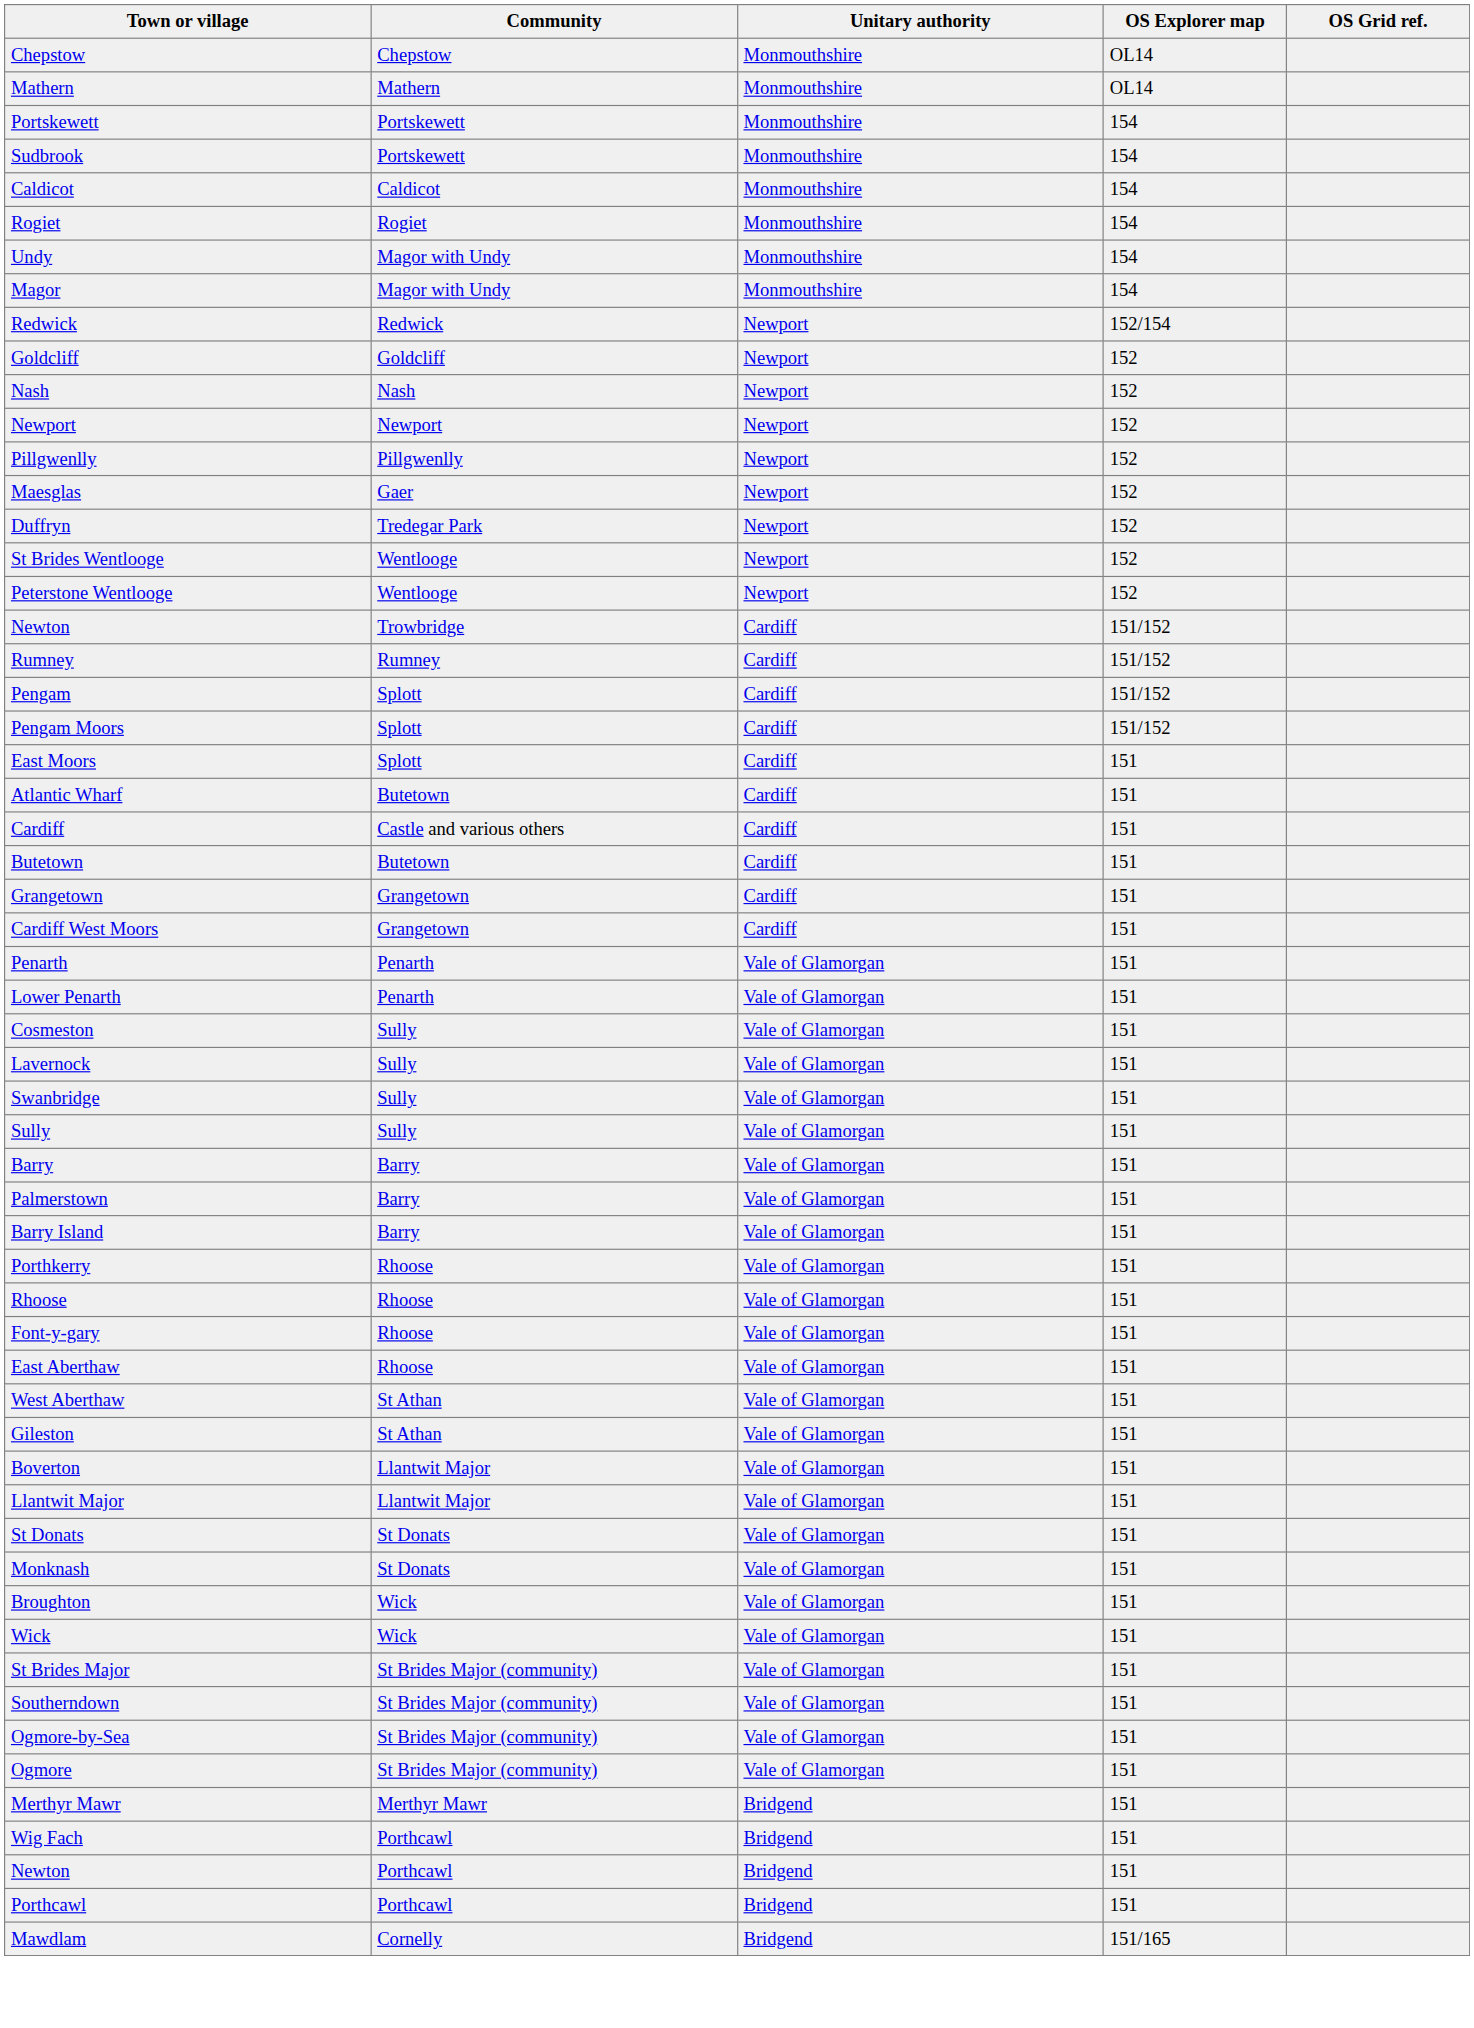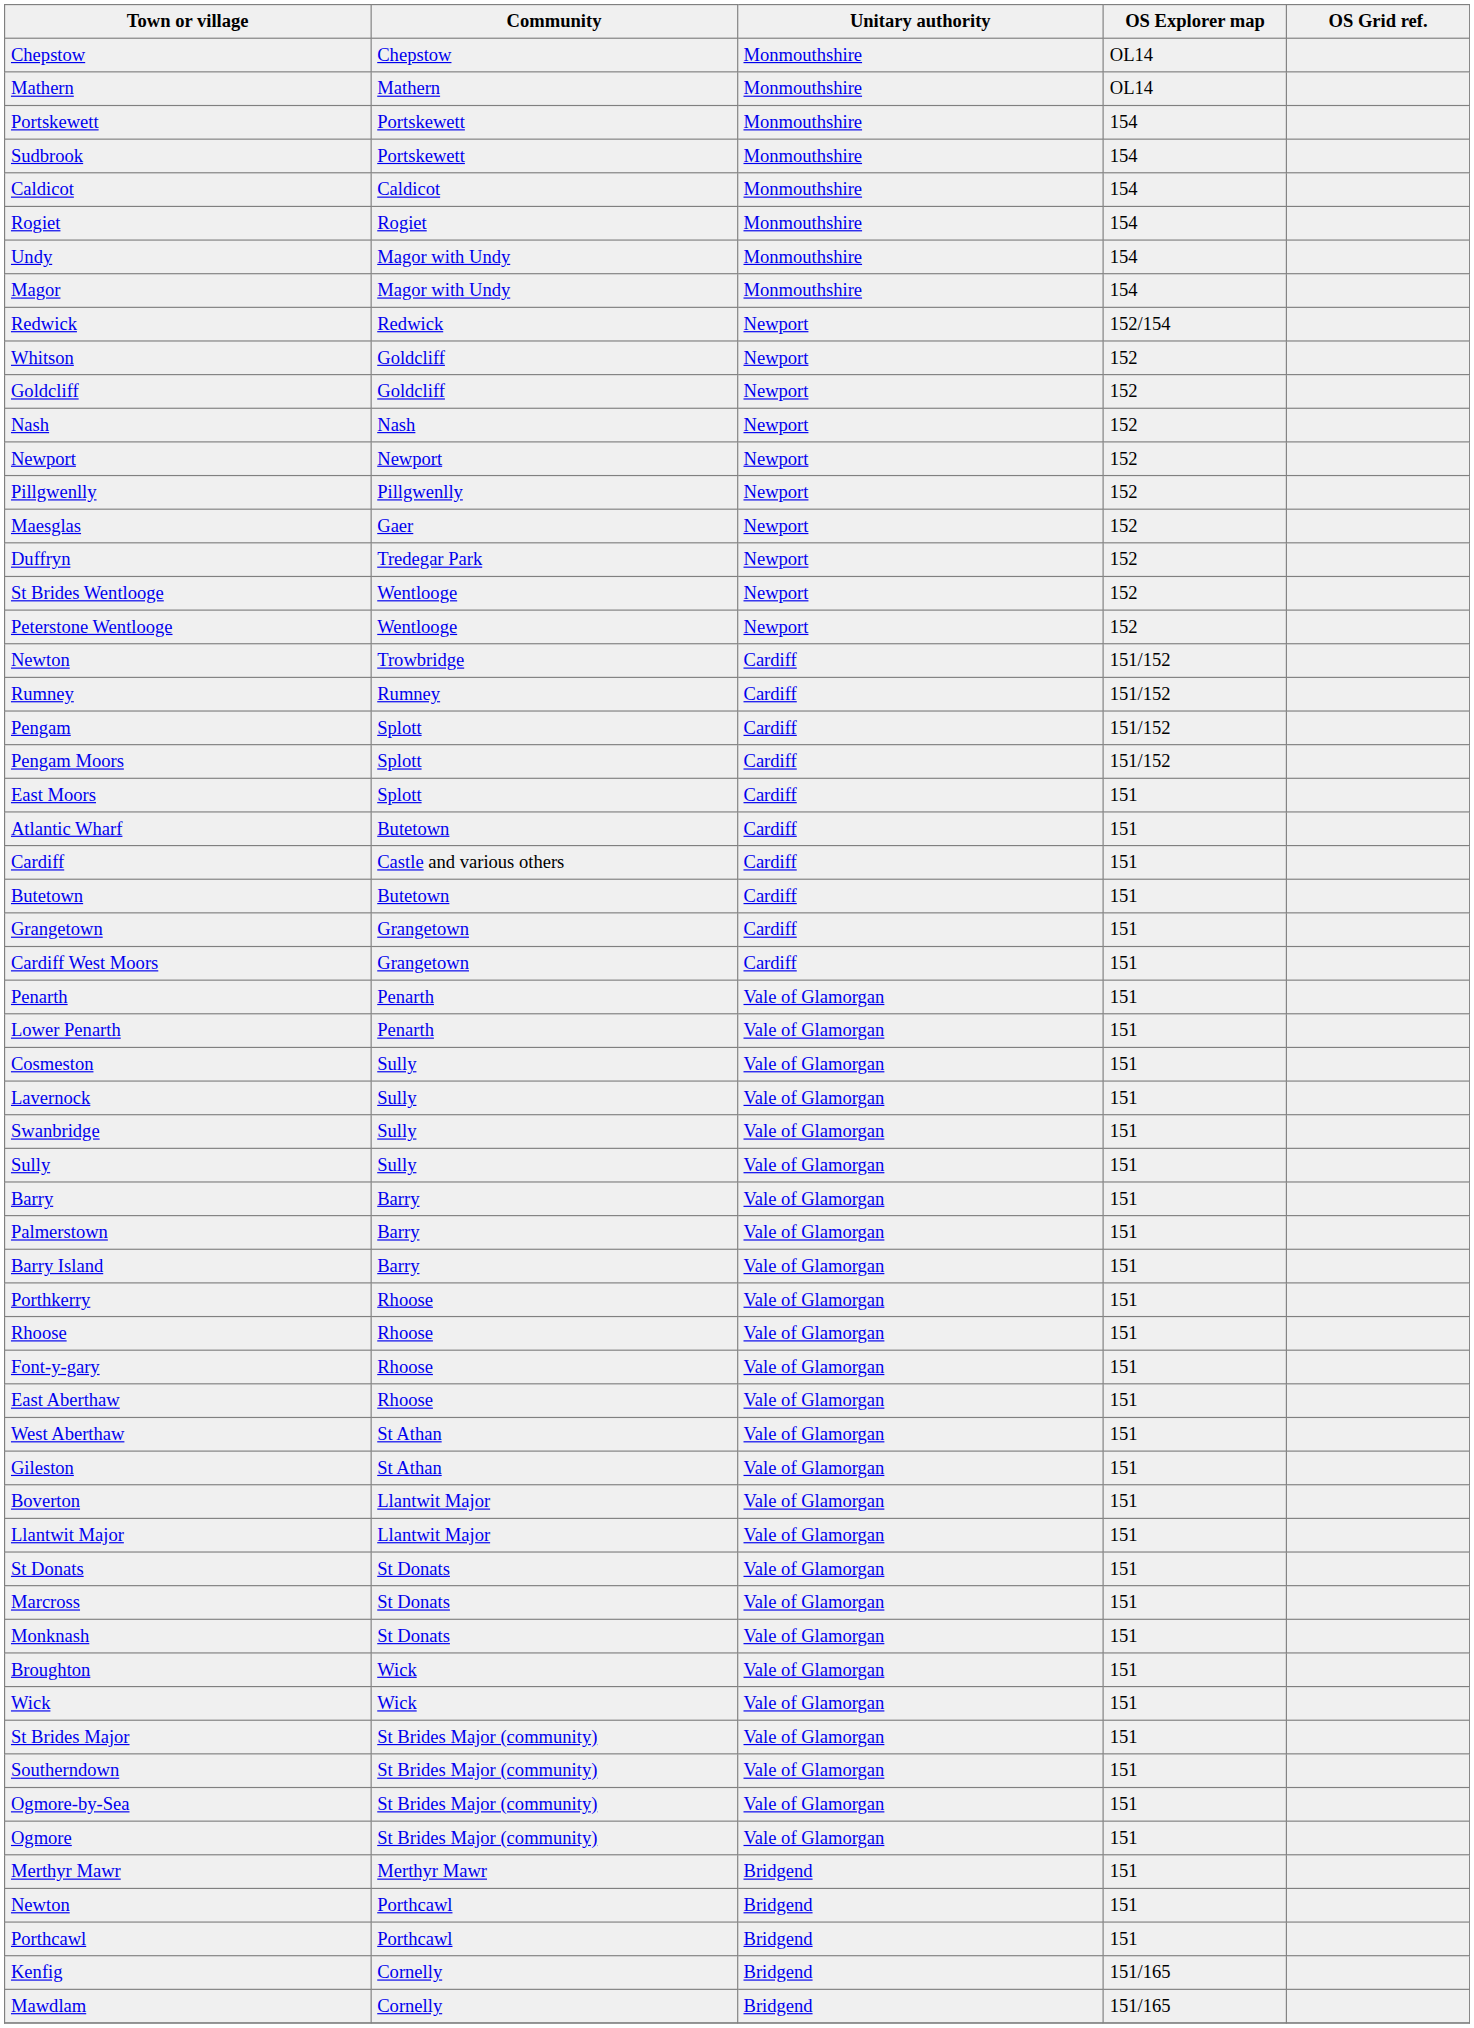 <table border=1 cellspacing=0 cellpadding=5 style="border-collapse: collapse; background:#f0f0f0;">
 <tr>
 <th width=20%>Town or village</th>
 <th width=20%>Community</th>
 <th width=20%>Unitary authority</th>
 <th width=10%>OS Explorer map</th>
 <th width=10%>OS Grid ref.</th>
 </tr>
 <tr>
 <td><a href='#'>Chepstow</a></td>
 <td><a href='#'>Chepstow</a></td>
 <td><a href='#'>Monmouthshire</a></td>
 <td>OL14</td>
 <td></td>
 </tr>
 <tr>
 <td><a href='#'>Mathern</a></td>
 <td><a href='#'>Mathern</a></td>
 <td><a href='#'>Monmouthshire</a></td>
 <td>OL14</td>
 <td></td>
 </tr>
 <tr>
 <td><a href='#'>Portskewett</a></td>
 <td><a href='#'>Portskewett</a></td>
 <td><a href='#'>Monmouthshire</a></td>
 <td>154</td>
 <td></td>
 </tr>
 <tr>
 <td><a href='#'>Sudbrook</a></td>
 <td><a href='#'>Portskewett</a></td>
 <td><a href='#'>Monmouthshire</a></td>
 <td>154</td>
 <td></td>
 </tr>
 <tr>
 <td><a href='#'>Caldicot</a></td>
 <td><a href='#'>Caldicot</a></td>
 <td><a href='#'>Monmouthshire</a></td>
 <td>154</td>
 <td></td>
 </tr>
 <tr>
 <td><a href='#'>Rogiet</a></td>
 <td><a href='#'>Rogiet</a></td>
 <td><a href='#'>Monmouthshire</a></td>
 <td>154</td>
 <td></td>
 </tr>
 <tr>
 <td><a href='#'>Undy</a></td>
 <td><a href='#'>Magor with Undy</a></td>
 <td><a href='#'>Monmouthshire</a></td>
 <td>154</td>
 <td></td>
 </tr>
 <tr>
 <td><a href='#'>Magor</a></td>
 <td><a href='#'>Magor with Undy</a></td>
 <td><a href='#'>Monmouthshire</a></td>
 <td>154</td>
 <td></td>
 </tr>
 <tr>
 <td><a href='#'>Redwick</a></td>
 <td><a href='#'>Redwick</a></td>
 <td><a href='#'>Newport</a></td>
 <td>152/154</td>
+<td></td>
+</tr>
+<tr>
+<td><a href='#'>Whitson</a></td>
+<td><a href='#'>Goldcliff</a></td>
+<td><a href='#'>Newport</a></td>
+<td>152</td>
 <td></td>
 </tr>
 <tr>
 <td><a href='#'>Goldcliff</a></td>
 <td><a href='#'>Goldcliff</a></td>
 <td><a href='#'>Newport</a></td>
 <td>152</td>
 <td></td>
 </tr>
 <tr>
 <td><a href='#'>Nash</a></td>
 <td><a href='#'>Nash</a></td>
 <td><a href='#'>Newport</a></td>
 <td>152</td>
 <td></td>
 </tr>
 <tr>
 <td><a href='#'>Newport</a></td>
 <td><a href='#'>Newport</a></td>
 <td><a href='#'>Newport</a></td>
 <td>152</td>
 <td></td>
 </tr>
 <tr>
 <td><a href='#'>Pillgwenlly</a></td>
 <td><a href='#'>Pillgwenlly</a></td>
 <td><a href='#'>Newport</a></td>
 <td>152</td>
 <td></td>
 </tr>
 <tr>
 <td><a href='#'>Maesglas</a></td>
 <td><a href='#'>Gaer</a></td>
 <td><a href='#'>Newport</a></td>
 <td>152</td>
 <td></td>
 </tr>
 <tr>
 <td><a href='#'>Duffryn</a></td>
 <td><a href='#'>Tredegar Park</a></td>
 <td><a href='#'>Newport</a></td>
 <td>152</td>
 <td></td>
 </tr>
 <tr>
 <td><a href='#'>St Brides Wentlooge</a></td>
 <td><a href='#'>Wentlooge</a></td>
 <td><a href='#'>Newport</a></td>
 <td>152</td>
 <td></td>
 </tr>
 <tr>
 <td><a href='#'>Peterstone Wentlooge</a></td>
 <td><a href='#'>Wentlooge</a></td>
 <td><a href='#'>Newport</a></td>
 <td>152</td>
 <td></td>
 </tr>
 <tr>
 <td><a href='#'>Newton</a></td>
 <td><a href='#'>Trowbridge</a></td>
 <td><a href='#'>Cardiff</a></td>
 <td>151/152</td>
 <td></td>
 </tr>
 <tr>
 <td><a href='#'>Rumney</a></td>
 <td><a href='#'>Rumney</a></td>
 <td><a href='#'>Cardiff</a></td>
 <td>151/152</td>
 <td></td>
 </tr>
 <tr>
 <td><a href='#'>Pengam</a></td>
 <td><a href='#'>Splott</a></td>
 <td><a href='#'>Cardiff</a></td>
 <td>151/152</td>
 <td></td>
 </tr>
 <tr>
 <td><a href='#'>Pengam Moors</a></td>
 <td><a href='#'>Splott</a></td>
 <td><a href='#'>Cardiff</a></td>
 <td>151/152</td>
 <td></td>
 </tr>
 <tr>
 <td><a href='#'>East Moors</a></td>
 <td><a href='#'>Splott</a></td>
 <td><a href='#'>Cardiff</a></td>
 <td>151</td>
 <td></td>
 </tr>
 <tr>
 <td><a href='#'>Atlantic Wharf</a></td>
 <td><a href='#'>Butetown</a></td>
 <td><a href='#'>Cardiff</a></td>
 <td>151</td>
 <td></td>
 </tr>
 <tr>
 <td><a href='#'>Cardiff</a></td>
 <td><a href='#'>Castle</a> and various others</td>
 <td><a href='#'>Cardiff</a></td>
 <td>151</td>
 <td></td>
 </tr>
 <tr>
 <td><a href='#'>Butetown</a></td>
 <td><a href='#'>Butetown</a></td>
 <td><a href='#'>Cardiff</a></td>
 <td>151</td>
 <td></td>
 </tr>
 <tr>
 <td><a href='#'>Grangetown</a></td>
 <td><a href='#'>Grangetown</a></td>
 <td><a href='#'>Cardiff</a></td>
 <td>151</td>
 <td></td>
 </tr>
 <tr>
 <td><a href='#'>Cardiff West Moors</a></td>
 <td><a href='#'>Grangetown</a></td>
 <td><a href='#'>Cardiff</a></td>
 <td>151</td>
 <td></td>
 </tr>
 <tr>
 <td><a href='#'>Penarth</a></td>
 <td><a href='#'>Penarth</a></td>
 <td><a href='#'>Vale of Glamorgan</a></td>
 <td>151</td>
 <td></td>
 </tr>
 <tr>
 <td><a href='#'>Lower Penarth</a></td>
 <td><a href='#'>Penarth</a></td>
 <td><a href='#'>Vale of Glamorgan</a></td>
 <td>151</td>
 <td></td>
 </tr>
 <tr>
 <td><a href='#'>Cosmeston</a></td>
 <td><a href='#'>Sully</a></td>
 <td><a href='#'>Vale of Glamorgan</a></td>
 <td>151</td>
 <td></td>
 </tr>
 <tr>
 <td><a href='#'>Lavernock</a></td>
 <td><a href='#'>Sully</a></td>
 <td><a href='#'>Vale of Glamorgan</a></td>
 <td>151</td>
 <td></td>
 </tr>
 <tr>
 <td><a href='#'>Swanbridge</a></td>
 <td><a href='#'>Sully</a></td>
 <td><a href='#'>Vale of Glamorgan</a></td>
 <td>151</td>
 <td></td>
 </tr>
 <tr>
 <td><a href='#'>Sully</a></td>
 <td><a href='#'>Sully</a></td>
 <td><a href='#'>Vale of Glamorgan</a></td>
 <td>151</td>
 <td></td>
 </tr>
 <tr>
 <td><a href='#'>Barry</a></td>
 <td><a href='#'>Barry</a></td>
 <td><a href='#'>Vale of Glamorgan</a></td>
 <td>151</td>
 <td></td>
 </tr>
 <tr>
 <td><a href='#'>Palmerstown</a></td>
 <td><a href='#'>Barry</a></td>
 <td><a href='#'>Vale of Glamorgan</a></td>
 <td>151</td>
 <td></td>
 </tr>
 <tr>
 <td><a href='#'>Barry Island</a></td>
 <td><a href='#'>Barry</a></td>
 <td><a href='#'>Vale of Glamorgan</a></td>
 <td>151</td>
 <td></td>
 </tr>
 <tr>
 <td><a href='#'>Porthkerry</a></td>
 <td><a href='#'>Rhoose</a></td>
 <td><a href='#'>Vale of Glamorgan</a></td>
 <td>151</td>
 <td></td>
 </tr>
 <tr>
 <td><a href='#'>Rhoose</a></td>
 <td><a href='#'>Rhoose</a></td>
 <td><a href='#'>Vale of Glamorgan</a></td>
 <td>151</td>
 <td></td>
 </tr>
 <tr>
 <td><a href='#'>Font-y-gary</a></td>
 <td><a href='#'>Rhoose</a></td>
 <td><a href='#'>Vale of Glamorgan</a></td>
 <td>151</td>
 <td></td>
 </tr>
 <tr>
 <td><a href='#'>East Aberthaw</a></td>
 <td><a href='#'>Rhoose</a></td>
 <td><a href='#'>Vale of Glamorgan</a></td>
 <td>151</td>
 <td></td>
 </tr>
 <tr>
 <td><a href='#'>West Aberthaw</a></td>
 <td><a href='#'>St Athan</a></td>
 <td><a href='#'>Vale of Glamorgan</a></td>
 <td>151</td>
 <td></td>
 </tr>
 <tr>
 <td><a href='#'>Gileston</a></td>
 <td><a href='#'>St Athan</a></td>
 <td><a href='#'>Vale of Glamorgan</a></td>
 <td>151</td>
 <td></td>
 </tr>
 <tr>
 <td><a href='#'>Boverton</a></td>
 <td><a href='#'>Llantwit Major</a></td>
 <td><a href='#'>Vale of Glamorgan</a></td>
 <td>151</td>
 <td></td>
 </tr>
 <tr>
 <td><a href='#'>Llantwit Major</a></td>
 <td><a href='#'>Llantwit Major</a></td>
 <td><a href='#'>Vale of Glamorgan</a></td>
 <td>151</td>
 <td></td>
 </tr>
 <tr>
 <td><a href='#'>St Donats</a></td>
 <td><a href='#'>St Donats</a></td>
 <td><a href='#'>Vale of Glamorgan</a></td>
 <td>151</td>
 <td></td>
 </tr>
 <tr>
+<td><a href='#'>Marcross</a></td>
+<td><a href='#'>St Donats</a></td>
+<td><a href='#'>Vale of Glamorgan</a></td>
+<td>151</td>
+<td></td>
+</tr>
+<tr>
 <td><a href='#'>Monknash</a></td>
 <td><a href='#'>St Donats</a></td>
 <td><a href='#'>Vale of Glamorgan</a></td>
 <td>151</td>
 <td></td>
 </tr>
 <tr>
 <td><a href='#'>Broughton</a></td>
 <td><a href='#'>Wick</a></td>
 <td><a href='#'>Vale of Glamorgan</a></td>
 <td>151</td>
 <td></td>
 </tr>
 <tr>
 <td><a href='#'>Wick</a></td>
 <td><a href='#'>Wick</a></td>
 <td><a href='#'>Vale of Glamorgan</a></td>
 <td>151</td>
 <td></td>
 </tr>
 <tr>
 <td><a href='#'>St Brides Major</a></td>
 <td><a href='#'>St Brides Major (community)</a></td>
 <td><a href='#'>Vale of Glamorgan</a></td>
 <td>151</td>
 <td></td>
 </tr>
 <tr>
 <td><a href='#'>Southerndown</a></td>
 <td><a href='#'>St Brides Major (community)</a></td>
 <td><a href='#'>Vale of Glamorgan</a></td>
 <td>151</td>
 <td></td>
 </tr>
 <tr>
 <td><a href='#'>Ogmore-by-Sea</a></td>
 <td><a href='#'>St Brides Major (community)</a></td>
 <td><a href='#'>Vale of Glamorgan</a></td>
 <td>151</td>
 <td></td>
 </tr>
 <tr>
 <td><a href='#'>Ogmore</a></td>
 <td><a href='#'>St Brides Major (community)</a></td>
 <td><a href='#'>Vale of Glamorgan</a></td>
 <td>151</td>
 <td></td>
 </tr>
 <tr>
 <td><a href='#'>Merthyr Mawr</a></td>
 <td><a href='#'>Merthyr Mawr</a></td>
 <td><a href='#'>Bridgend</a></td>
 <td>151</td>
 <td></td>
 </tr>
 <tr>
-<td><a href='#'>Wig Fach</a></td>
-<td><a href='#'>Porthcawl</a></td>
-<td><a href='#'>Bridgend</a></td>
-<td>151</td>
-<td></td>
-</tr>
-<tr>
 <td><a href='#'>Newton</a></td>
 <td><a href='#'>Porthcawl</a></td>
 <td><a href='#'>Bridgend</a></td>
 <td>151</td>
 <td></td>
 </tr>
 <tr>
 <td><a href='#'>Porthcawl</a></td>
 <td><a href='#'>Porthcawl</a></td>
 <td><a href='#'>Bridgend</a></td>
 <td>151</td>
 <td></td>
 </tr>
 <tr>
+<td><a href='#'>Kenfig</a></td>
+<td><a href='#'>Cornelly</a></td>
+<td><a href='#'>Bridgend</a></td>
+<td>151/165</td>
+<td></td>
+</tr>
+<tr>
 <td><a href='#'>Mawdlam</a></td>
 <td><a href='#'>Cornelly</a></td>
 <td><a href='#'>Bridgend</a></td>
 <td>151/165</td>
 <td></td>
 </tr>
 <tr>
 </tr>
 </table>
